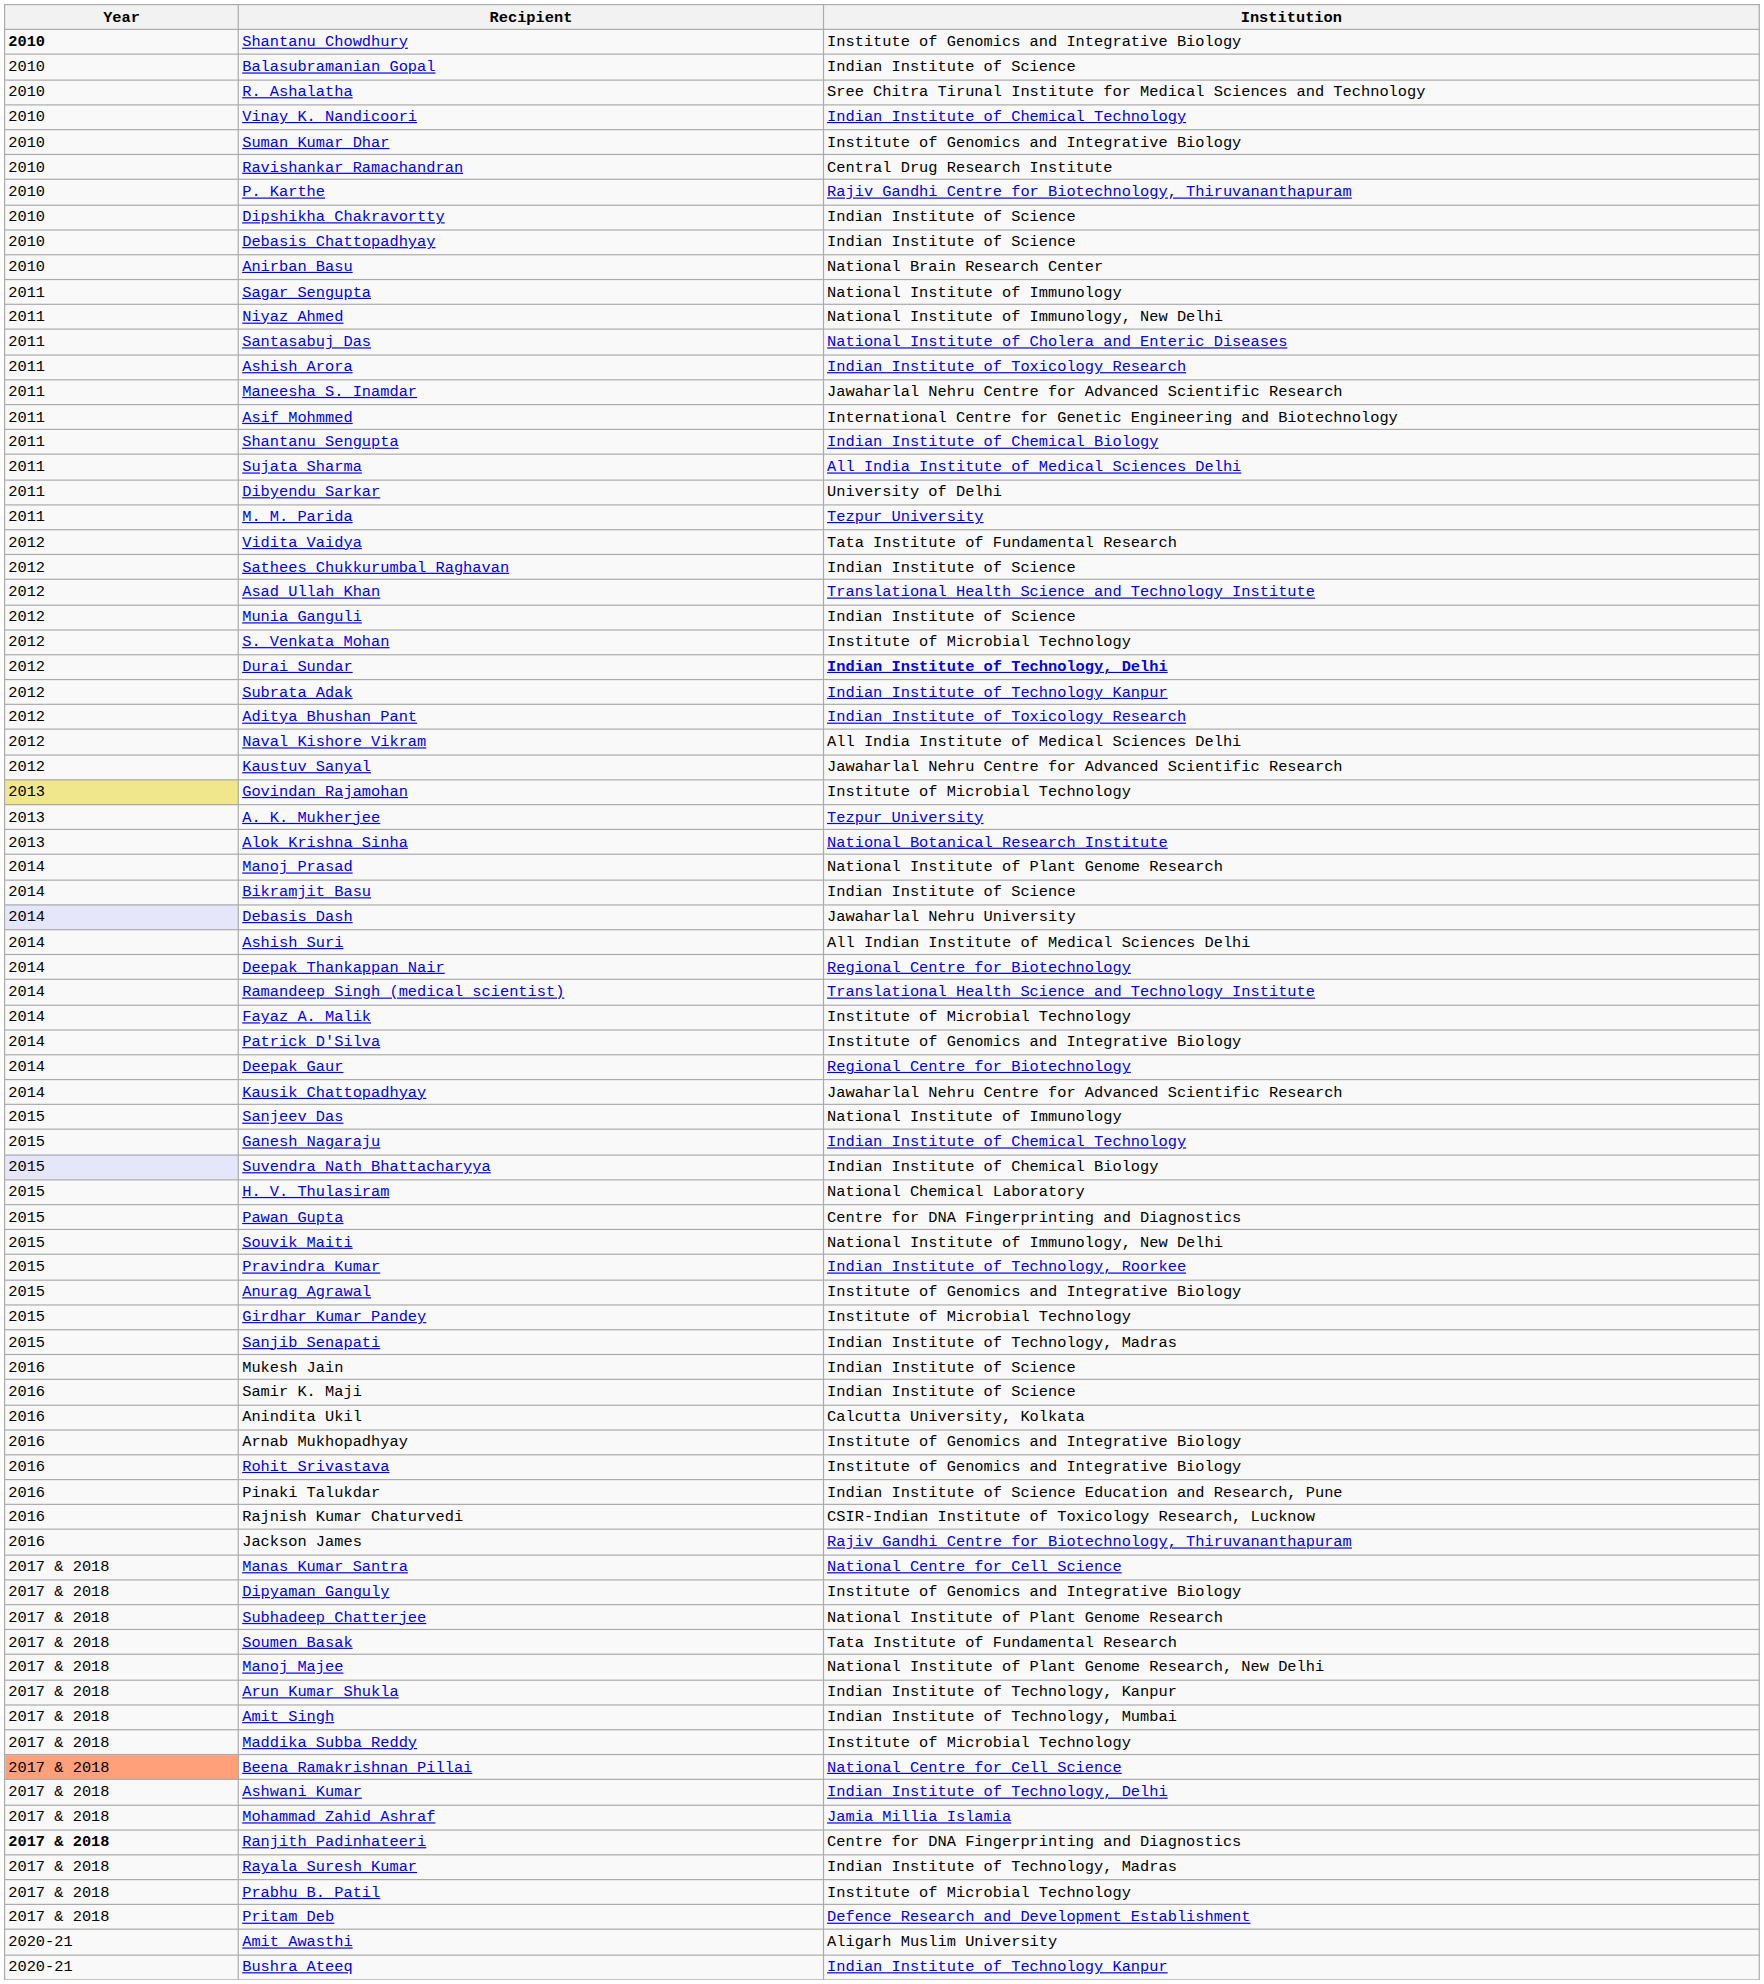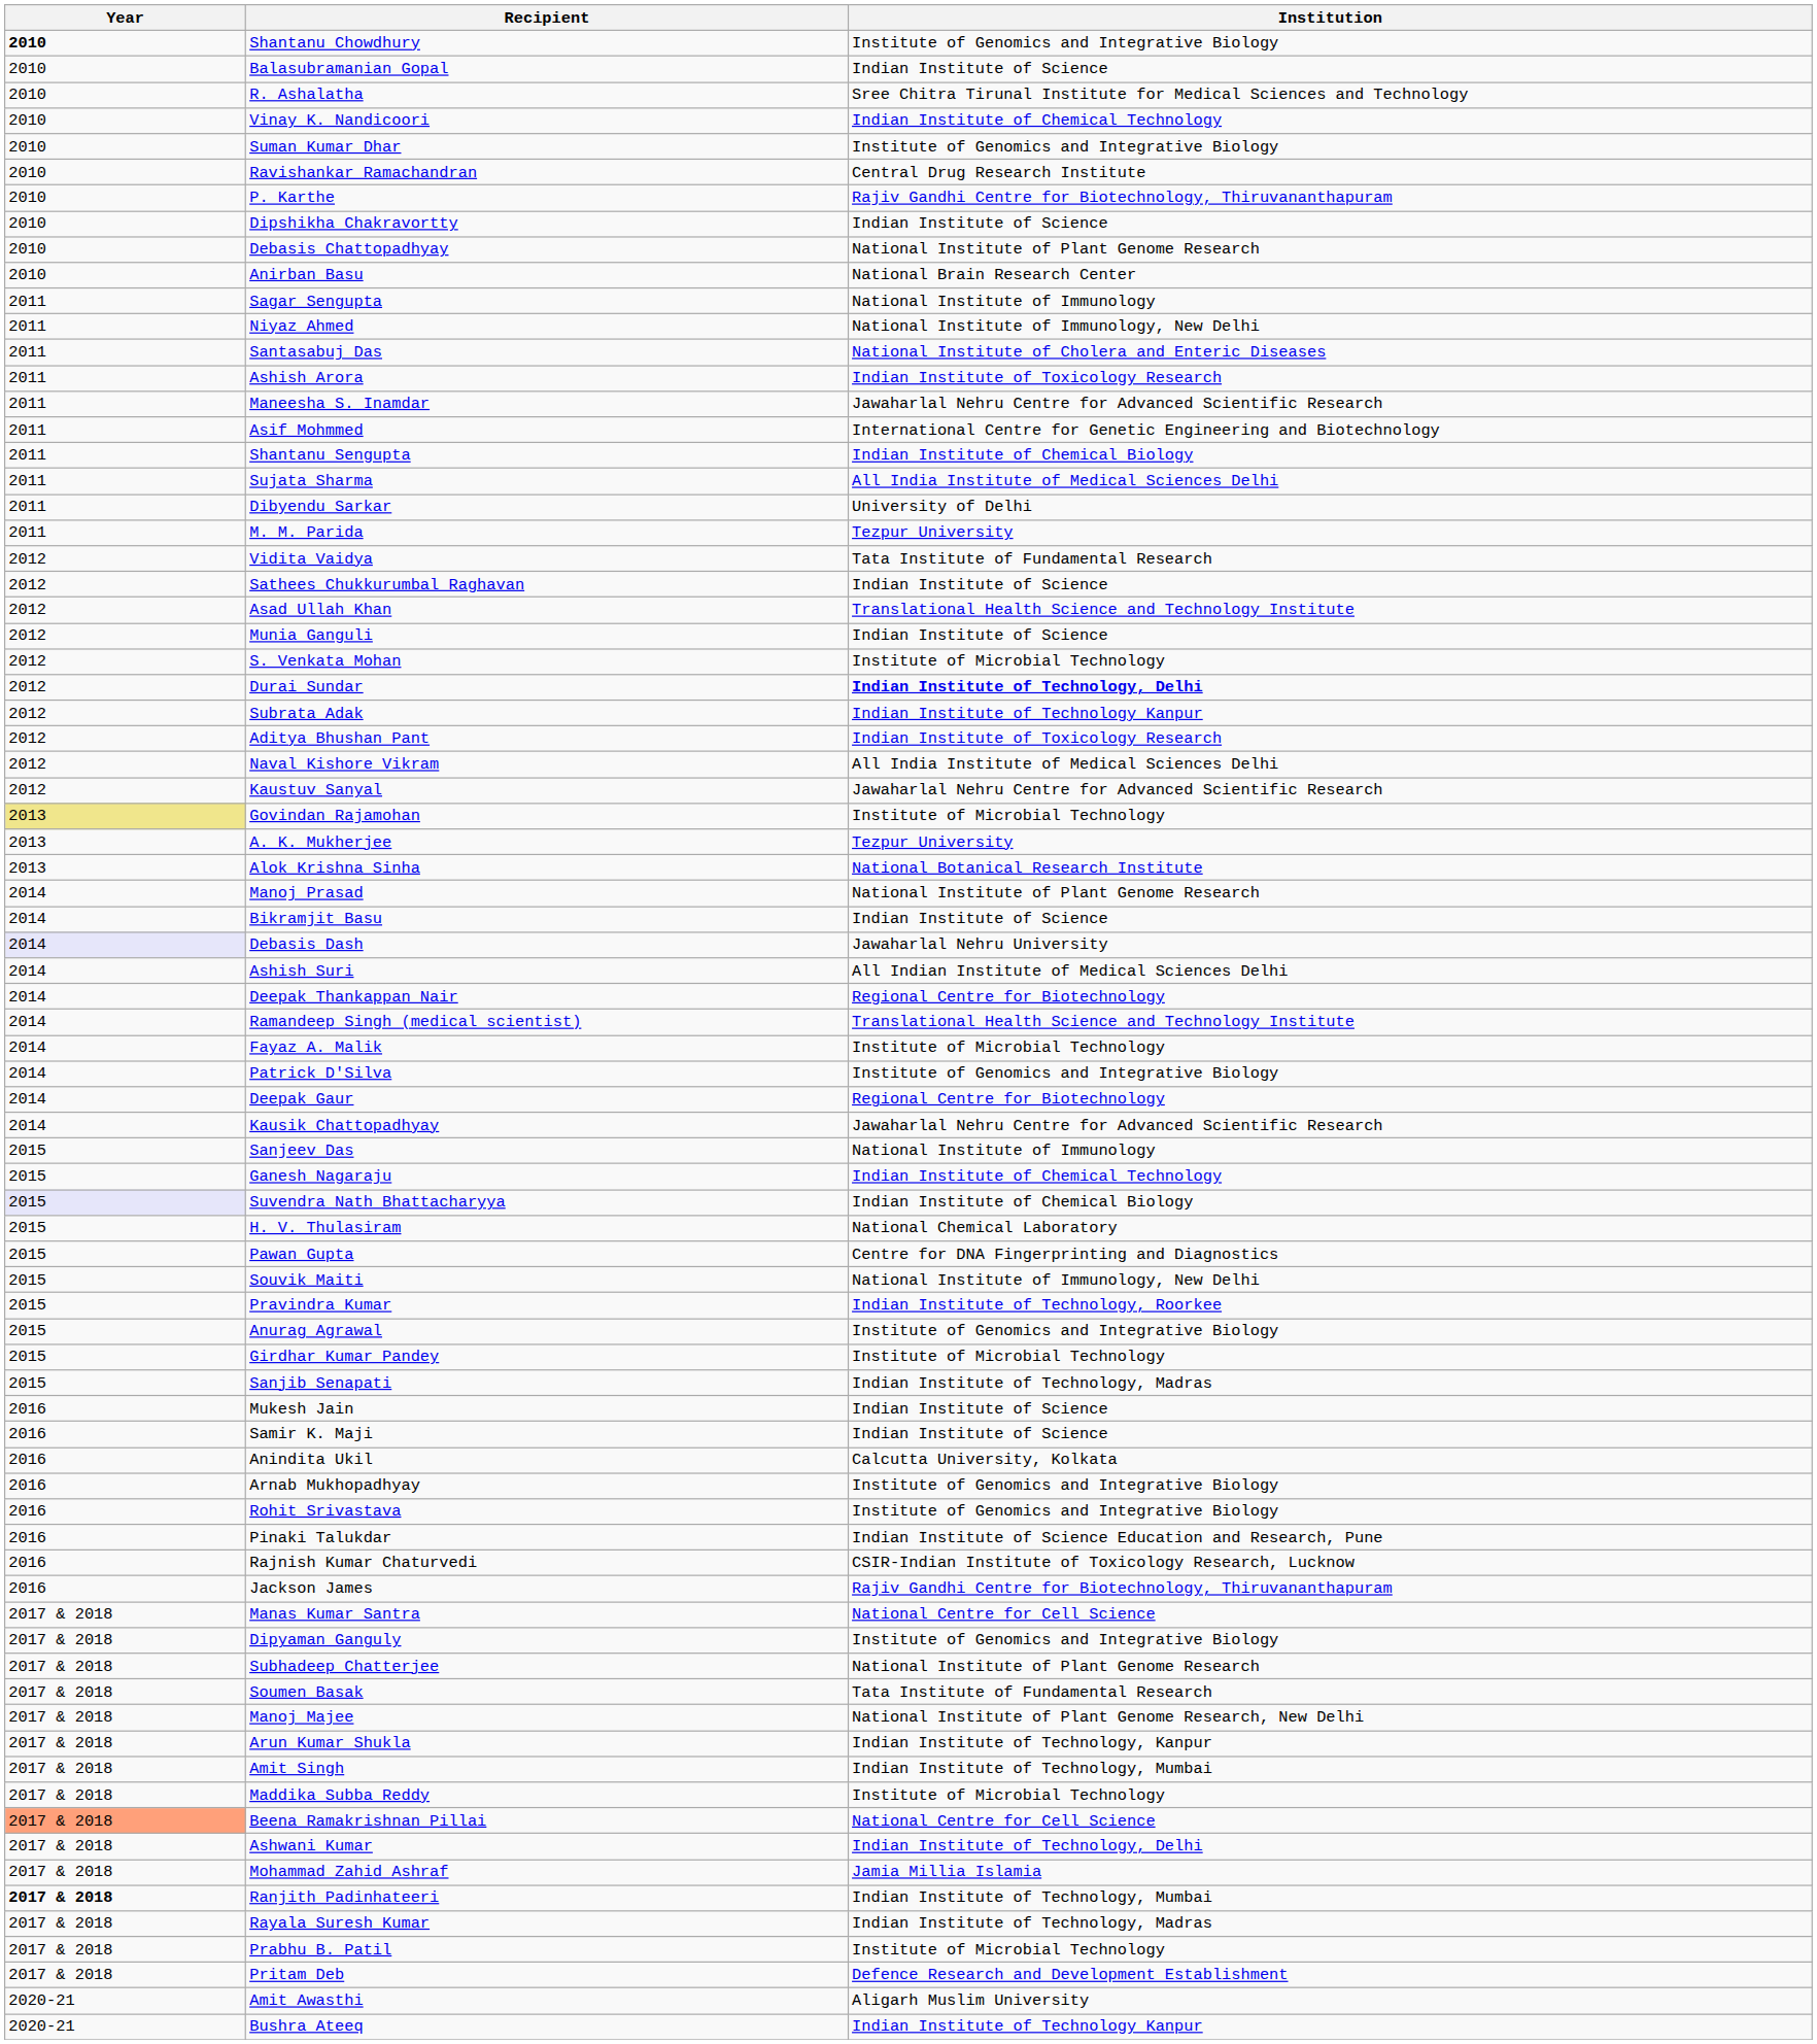 <table class="wikitable plainrowheaders sortable" style="width:75%">
 <tr>
 <th scope="col" style="width:10%">Year</th>
 <th scope="col" style="width:25%">Recipient</th>
 <th scope="col" style="width:40%">Institution</th>
 </tr>
 <tr>
 <td><strong>2010</strong></td>
 <td><a href='#'>Shantanu Chowdhury</a></td>
 <td>Institute of Genomics and Integrative Biology</td>
 </tr>
 <tr>
 <td>2010</td>
 <td><a href='#'>Balasubramanian Gopal</a></td>
 <td>Indian Institute of Science</td>
 </tr>
 <tr>
 <td>2010</td>
 <td><a href='#'>R. Ashalatha</a></td>
 <td>Sree Chitra Tirunal Institute for Medical Sciences and Technology</td>
 </tr>
 <tr>
 <td>2010</td>
 <td><a href='#'>Vinay K. Nandicoori</a></td>
 <td><a href='#'>Indian Institute of Chemical Technology</a></td>
 </tr>
 <tr>
 <td>2010</td>
 <td><a href='#'>Suman Kumar Dhar</a></td>
 <td>Institute of Genomics and Integrative Biology</td>
 </tr>
 <tr>
 <td>2010</td>
 <td><a href='#'>Ravishankar Ramachandran</a></td>
 <td>Central Drug Research Institute</td>
 </tr>
 <tr>
 <td>2010</td>
 <td><a href='#'>P. Karthe</a></td>
 <td><a href='#'>Rajiv Gandhi Centre for Biotechnology, Thiruvananthapuram</a></td>
 </tr>
 <tr>
 <td>2010</td>
 <td><a href='#'>Dipshikha Chakravortty</a></td>
 <td>Indian Institute of Science</td>
 </tr>
 <tr>
 <td>2010</td>
 <td><a href='#'>Debasis Chattopadhyay</a></td>
-<td>Indian Institute of Science</td>
+<td>National Institute of Plant Genome Research</td>
 </tr>
 <tr>
 <td>2010</td>
 <td><a href='#'>Anirban Basu</a></td>
 <td>National Brain Research Center</td>
 </tr>
 <tr>
 <td>2011</td>
 <td><a href='#'>Sagar Sengupta</a></td>
 <td>National Institute of Immunology</td>
 </tr>
 <tr>
 <td>2011</td>
 <td><a href='#'>Niyaz Ahmed</a></td>
 <td>National Institute of Immunology, New Delhi</td>
 </tr>
 <tr>
 <td>2011</td>
 <td><a href='#'>Santasabuj Das</a></td>
 <td><a href='#'>National Institute of Cholera and Enteric Diseases</a></td>
 </tr>
 <tr>
 <td>2011</td>
 <td><a href='#'>Ashish Arora</a></td>
 <td><a href='#'>Indian Institute of Toxicology Research</a></td>
 </tr>
 <tr>
 <td>2011</td>
 <td><a href='#'>Maneesha S. Inamdar</a></td>
 <td>Jawaharlal Nehru Centre for Advanced Scientific Research</td>
 </tr>
 <tr>
 <td>2011</td>
 <td><a href='#'>Asif Mohmmed</a></td>
 <td>International Centre for Genetic Engineering and Biotechnology</td>
 </tr>
 <tr>
 <td>2011</td>
 <td><a href='#'>Shantanu Sengupta</a></td>
 <td><a href='#'>Indian Institute of Chemical Biology</a></td>
 </tr>
 <tr>
 <td>2011</td>
 <td><a href='#'>Sujata Sharma</a></td>
 <td><a href='#'>All India Institute of Medical Sciences Delhi</a></td>
 </tr>
 <tr>
 <td>2011</td>
 <td><a href='#'>Dibyendu Sarkar</a></td>
 <td>University of Delhi</td>
 </tr>
 <tr>
 <td>2011</td>
 <td><a href='#'>M. M. Parida</a></td>
 <td><a href='#'>Tezpur University</a></td>
 </tr>
 <tr>
 <td>2012</td>
 <td><a href='#'>Vidita Vaidya</a></td>
 <td>Tata Institute of Fundamental Research</td>
 </tr>
 <tr>
 <td>2012</td>
 <td><a href='#'>Sathees Chukkurumbal Raghavan</a></td>
 <td>Indian Institute of Science</td>
 </tr>
 <tr>
 <td>2012</td>
 <td><a href='#'>Asad Ullah Khan</a></td>
 <td><a href='#'>Translational Health Science and Technology Institute</a></td>
 </tr>
 <tr>
 <td>2012</td>
 <td><a href='#'>Munia Ganguli</a></td>
 <td>Indian Institute of Science</td>
 </tr>
 <tr>
 <td>2012</td>
 <td><a href='#'>S. Venkata Mohan</a></td>
 <td>Institute of Microbial Technology</td>
 </tr>
 <tr>
 <td>2012</td>
 <td><a href='#'>Durai Sundar</a></td>
 <td><strong><a href='#'>Indian Institute of Technology, Delhi</a></strong></td>
 </tr>
 <tr>
 <td>2012</td>
 <td><a href='#'>Subrata Adak</a></td>
 <td><a href='#'>Indian Institute of Technology Kanpur</a></td>
 </tr>
 <tr>
 <td>2012</td>
 <td><a href='#'>Aditya Bhushan Pant</a></td>
 <td><a href='#'>Indian Institute of Toxicology Research</a></td>
 </tr>
 <tr>
 <td>2012</td>
 <td><a href='#'>Naval Kishore Vikram</a></td>
 <td>All India Institute of Medical Sciences Delhi</td>
 </tr>
 <tr>
 <td>2012</td>
 <td><a href='#'>Kaustuv Sanyal</a></td>
 <td>Jawaharlal Nehru Centre for Advanced Scientific Research</td>
 </tr>
 <tr>
 <td style="background: khaki;">2013</td>
 <td><a href='#'>Govindan Rajamohan</a></td>
 <td>Institute of Microbial Technology</td>
 </tr>
 <tr>
 <td>2013</td>
 <td><a href='#'>A. K. Mukherjee</a></td>
 <td><a href='#'>Tezpur University</a></td>
 </tr>
 <tr>
 <td>2013</td>
 <td><a href='#'>Alok Krishna Sinha</a></td>
 <td><a href='#'>National Botanical Research Institute</a></td>
 </tr>
 <tr>
 <td>2014</td>
 <td><a href='#'>Manoj Prasad</a></td>
 <td>National Institute of Plant Genome Research</td>
 </tr>
 <tr>
 <td>2014</td>
 <td><a href='#'>Bikramjit Basu</a></td>
 <td>Indian Institute of Science</td>
 </tr>
 <tr>
 <td style="background: lavender;">2014</td>
 <td><a href='#'>Debasis Dash</a></td>
 <td>Jawaharlal Nehru University</td>
 </tr>
 <tr>
 <td>2014</td>
 <td><a href='#'>Ashish Suri</a></td>
 <td>All Indian Institute of Medical Sciences Delhi</td>
 </tr>
 <tr>
 <td>2014</td>
 <td><a href='#'>Deepak Thankappan Nair</a></td>
 <td><a href='#'>Regional Centre for Biotechnology</a></td>
 </tr>
 <tr>
 <td>2014</td>
 <td><a href='#'>Ramandeep Singh (medical scientist)</a></td>
 <td><a href='#'>Translational Health Science and Technology Institute</a></td>
 </tr>
 <tr>
 <td>2014</td>
 <td><a href='#'>Fayaz A. Malik</a></td>
 <td>Institute of Microbial Technology</td>
 </tr>
 <tr>
 <td>2014</td>
 <td><a href='#'>Patrick D'Silva</a></td>
 <td>Institute of Genomics and Integrative Biology</td>
 </tr>
 <tr>
 <td>2014</td>
 <td><a href='#'>Deepak Gaur</a></td>
 <td><a href='#'>Regional Centre for Biotechnology</a></td>
 </tr>
 <tr>
 <td>2014</td>
 <td><a href='#'>Kausik Chattopadhyay</a></td>
 <td>Jawaharlal Nehru Centre for Advanced Scientific Research</td>
 </tr>
 <tr>
 <td>2015</td>
 <td><a href='#'>Sanjeev Das</a></td>
 <td>National Institute of Immunology</td>
 </tr>
 <tr>
 <td>2015</td>
 <td><a href='#'>Ganesh Nagaraju</a></td>
 <td><a href='#'>Indian Institute of Chemical Technology</a></td>
 </tr>
 <tr>
 <td style="background: lavender;">2015</td>
 <td><a href='#'>Suvendra Nath Bhattacharyya</a></td>
 <td>Indian Institute of Chemical Biology</td>
 </tr>
 <tr>
 <td>2015</td>
 <td><a href='#'>H. V. Thulasiram</a></td>
 <td>National Chemical Laboratory</td>
 </tr>
 <tr>
 <td>2015</td>
 <td><a href='#'>Pawan Gupta</a></td>
 <td>Centre for DNA Fingerprinting and Diagnostics</td>
 </tr>
 <tr>
 <td>2015</td>
 <td><a href='#'>Souvik Maiti</a></td>
 <td>National Institute of Immunology, New Delhi</td>
 </tr>
 <tr>
 <td>2015</td>
 <td><a href='#'>Pravindra Kumar</a></td>
 <td><a href='#'>Indian Institute of Technology, Roorkee</a></td>
 </tr>
 <tr>
 <td>2015</td>
 <td><a href='#'>Anurag Agrawal</a></td>
 <td>Institute of Genomics and Integrative Biology</td>
 </tr>
 <tr>
 <td>2015</td>
 <td><a href='#'>Girdhar Kumar Pandey</a></td>
 <td>Institute of Microbial Technology</td>
 </tr>
 <tr>
 <td>2015</td>
 <td><a href='#'>Sanjib Senapati</a></td>
 <td>Indian Institute of Technology, Madras</td>
 </tr>
 <tr>
 <td>2016</td>
 <td>Mukesh Jain</td>
 <td>Indian Institute of Science</td>
 </tr>
 <tr>
 <td>2016</td>
 <td>Samir K. Maji</td>
 <td>Indian Institute of Science</td>
 </tr>
 <tr>
 <td>2016</td>
 <td>Anindita Ukil</td>
 <td>Calcutta University, Kolkata</td>
 </tr>
 <tr>
 <td>2016</td>
 <td>Arnab Mukhopadhyay</td>
 <td>Institute of Genomics and Integrative Biology</td>
 </tr>
 <tr>
 <td>2016</td>
 <td><a href='#'>Rohit Srivastava</a></td>
 <td>Institute of Genomics and Integrative Biology</td>
 </tr>
 <tr>
 <td>2016</td>
 <td>Pinaki Talukdar</td>
 <td>Indian Institute of Science Education and Research, Pune</td>
 </tr>
 <tr>
 <td>2016</td>
 <td>Rajnish Kumar Chaturvedi</td>
 <td>CSIR-Indian Institute of Toxicology Research, Lucknow</td>
 </tr>
 <tr>
 <td>2016</td>
 <td>Jackson James</td>
 <td><a href='#'>Rajiv Gandhi Centre for Biotechnology, Thiruvananthapuram</a></td>
 </tr>
 <tr>
 <td>2017 & 2018</td>
 <td><a href='#'>Manas Kumar Santra</a></td>
 <td><a href='#'>National Centre for Cell Science</a></td>
 </tr>
 <tr>
 <td>2017 & 2018</td>
 <td><a href='#'>Dipyaman Ganguly</a></td>
 <td>Institute of Genomics and Integrative Biology</td>
 </tr>
 <tr>
 <td>2017 & 2018</td>
 <td><a href='#'>Subhadeep Chatterjee</a></td>
 <td>National Institute of Plant Genome Research</td>
 </tr>
 <tr>
 <td>2017 & 2018</td>
 <td><a href='#'>Soumen Basak</a></td>
 <td>Tata Institute of Fundamental Research</td>
 </tr>
 <tr>
 <td>2017 & 2018</td>
 <td><a href='#'>Manoj Majee</a></td>
 <td>National Institute of Plant Genome Research, New Delhi</td>
 </tr>
 <tr>
 <td>2017 & 2018</td>
 <td><a href='#'>Arun Kumar Shukla</a></td>
 <td>Indian Institute of Technology, Kanpur</td>
 </tr>
 <tr>
 <td>2017 & 2018</td>
 <td><a href='#'>Amit Singh</a></td>
 <td>Indian Institute of Technology, Mumbai</td>
 </tr>
 <tr>
 <td>2017 & 2018</td>
 <td><a href='#'>Maddika Subba Reddy</a></td>
 <td>Institute of Microbial Technology</td>
 </tr>
 <tr>
 <td style="background: lightsalmon;">2017 & 2018</td>
 <td><a href='#'>Beena Ramakrishnan Pillai</a></td>
 <td><a href='#'>National Centre for Cell Science</a></td>
 </tr>
 <tr>
 <td>2017 & 2018</td>
 <td><a href='#'>Ashwani Kumar</a></td>
 <td><a href='#'>Indian Institute of Technology, Delhi</a></td>
 </tr>
 <tr>
 <td>2017 & 2018</td>
 <td><a href='#'>Mohammad Zahid Ashraf</a></td>
 <td><a href='#'>Jamia Millia Islamia</a></td>
 </tr>
 <tr>
 <td><strong>2017 & 2018</strong></td>
 <td><a href='#'>Ranjith Padinhateeri</a></td>
-<td>Centre for DNA Fingerprinting and Diagnostics</td>
+<td>Indian Institute of Technology, Mumbai</td>
 </tr>
 <tr>
 <td>2017 & 2018</td>
 <td><a href='#'>Rayala Suresh Kumar</a></td>
 <td>Indian Institute of Technology, Madras</td>
 </tr>
 <tr>
 <td>2017 & 2018</td>
 <td><a href='#'>Prabhu B. Patil</a></td>
 <td>Institute of Microbial Technology</td>
 </tr>
 <tr>
 <td>2017 & 2018</td>
 <td><a href='#'>Pritam Deb</a></td>
 <td><a href='#'>Defence Research and Development Establishment</a></td>
 </tr>
 <tr>
 <td>2020-21</td>
 <td><a href='#'>Amit Awasthi </a></td>
 <td>Aligarh Muslim University</td>
 </tr>
 <tr>
 <td>2020-21</td>
 <td><a href='#'>Bushra Ateeq</a></td>
 <td><a href='#'>Indian Institute of Technology Kanpur</a></td>
 </tr>
 </table>
